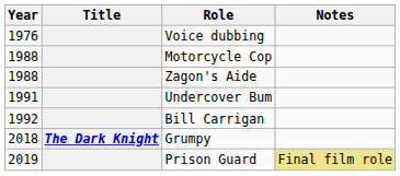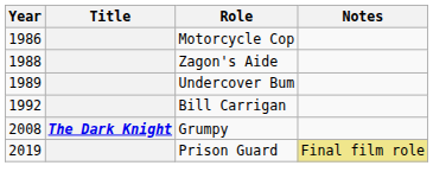 <table class="wikitable sortable plainrowheaders">
 <tr>
 <th scope="col">Year</th>
 <th scope="col">Title</th>
 <th scope="col">Role</th>
 <th scope="col" class="unsortable">Notes</th>
 </tr>
 <tr>
-<td>1976</td>
-<th scope="row"></th>
-<td>Voice dubbing</td>
-<td></td>
-</tr>
-<tr>
-<td>1988</td>
+<td>1986</td>
 <th scope="row"><em></em></th>
 <td>Motorcycle Cop</td>
 <td></td>
 </tr>
 <tr>
 <td>1988</td>
 <th scope="row"></th>
 <td>Zagon's Aide</td>
 <td></td>
 </tr>
 <tr>
-<td>1991</td>
+<td>1989</td>
 <th scope="row"><em></em></th>
 <td>Undercover Bum</td>
 <td></td>
 </tr>
 <tr>
 <td>1992</td>
 <th scope="row"><em></em></th>
 <td>Bill Carrigan</td>
 <td></td>
 </tr>
 <tr>
-<td>2018</td>
+<td>2008</td>
 <th scope="row"><em><a href='#'>The Dark Knight</a></em></th>
 <td>Grumpy</td>
 <td></td>
 </tr>
 <tr>
 <td>2019</td>
 <th scope="row"><em></em></th>
 <td>Prison Guard</td>
 <td style="background: khaki;">Final film role</td>
 </tr>
 </table>
